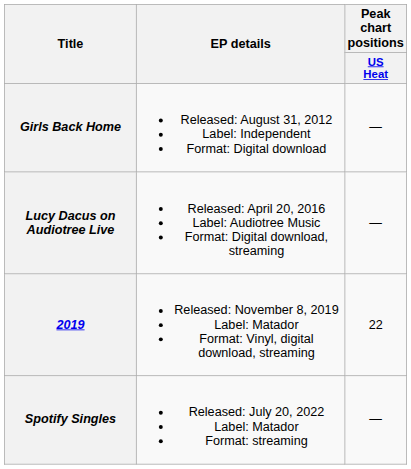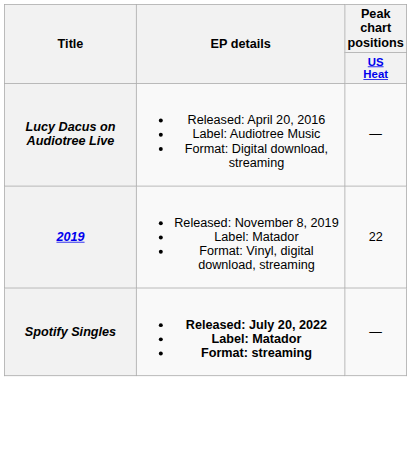 <table class="wikitable plainrowheaders" style="text-align:center;">
 <tr>
 <th scope="col" rowspan="2" style="width:10em;">Title</th>
 <th scope="col" rowspan="2" style="width:16em;">EP details</th>
 <th scope="col" colspan="1">Peak chart positions</th>
 </tr>
 <tr>
 <th scope="col" style="width:2.5em;font-size:90%;"><a href='#'>US<br>Heat</a><br></th>
-</tr>
-<tr>
-<th scope="row"><em>Girls Back Home</em></th>
-<td><br><ul><li>Released: August 31, 2012</li><li>Label: Independent</li><li>Format: Digital download</li></ul></td>
-<td>―</td>
 </tr>
 <tr>
 <th scope="row"><em>Lucy Dacus on Audiotree Live</em></th>
 <td><br><ul><li>Released: April 20, 2016</li><li>Label: Audiotree Music</li><li>Format: Digital download, streaming</li></ul></td>
 <td>―</td>
 </tr>
 <tr>
 <th scope="row"><em><a href='#'>2019</a></em></th>
 <td><br><ul><li>Released: November 8, 2019</li><li>Label: Matador</li><li>Format: Vinyl, digital download, streaming</li></ul></td>
 <td>22</td>
 </tr>
 <tr>
 <th scope="row"><em>Spotify Singles</em></th>
-<td><br><ul><li>Released: July 20, 2022</li><li>Label: Matador</li><li>Format: streaming</li></ul></td>
+<td><strong><br><ul><li>Released: July 20, 2022</li><li>Label: Matador</li><li>Format: streaming</li></ul></strong></td>
 <td>—</td>
 </tr>
 </table>
